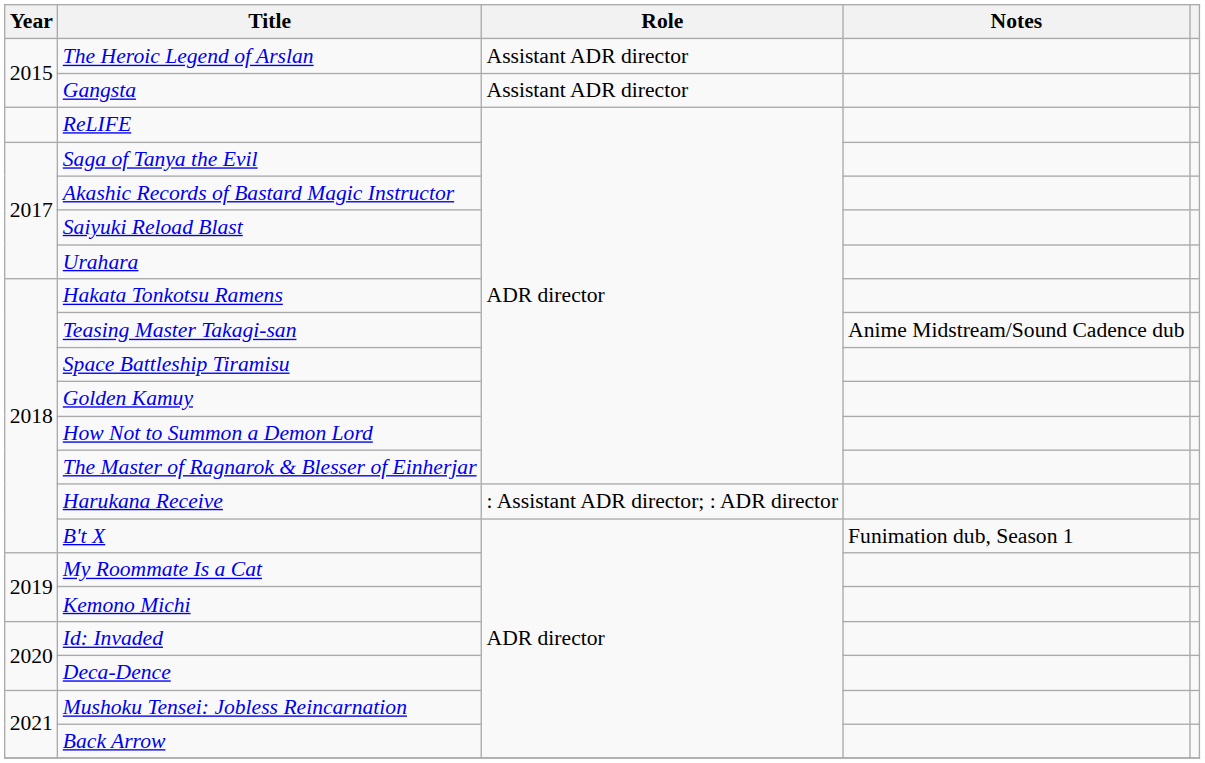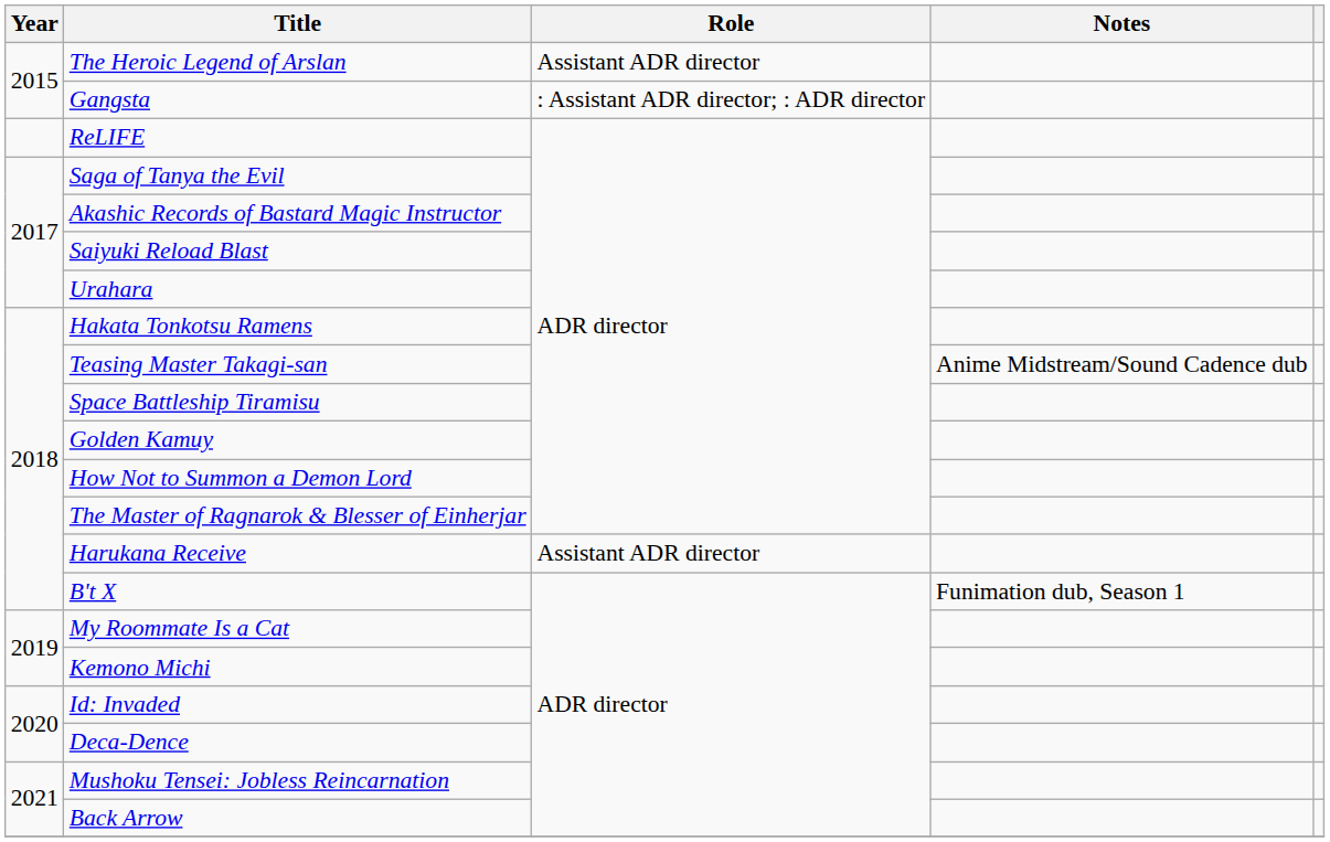 <table class="wikitable sortable plainrowheaders">
 <tr>
 <th>Year</th>
 <th>Title</th>
 <th>Role</th>
 <th class="unsortable">Notes</th>
 <th class="unsortable"></th>
 </tr>
 <tr>
 <td rowspan="2">2015</td>
 <td><em><a href='#'>The Heroic Legend of Arslan</a></em></td>
 <td>Assistant ADR director</td>
 <td></td>
 <td></td>
 </tr>
 <tr>
 <td><em><a href='#'>Gangsta</a></em></td>
-<td>Assistant ADR director</td>
+<td>: Assistant ADR director; : ADR director</td>
 <td></td>
 <td></td>
 </tr>
 <tr>
 <td></td>
 <td><em><a href='#'>ReLIFE</a></em></td>
 <td rowspan="11">ADR director</td>
 <td></td>
 <td></td>
 </tr>
 <tr>
 <td rowspan="4">2017</td>
 <td><em><a href='#'>Saga of Tanya the Evil</a></em></td>
 <td></td>
 <td></td>
 </tr>
 <tr>
 <td><em><a href='#'>Akashic Records of Bastard Magic Instructor</a></em></td>
 <td></td>
 <td></td>
 </tr>
 <tr>
 <td><em><a href='#'>Saiyuki Reload Blast</a></em></td>
 <td></td>
 <td></td>
 </tr>
 <tr>
 <td><em><a href='#'>Urahara</a></em></td>
 <td></td>
 <td></td>
 </tr>
 <tr>
 <td rowspan="8">2018</td>
 <td><em><a href='#'>Hakata Tonkotsu Ramens</a></em></td>
 <td></td>
 <td></td>
 </tr>
 <tr>
 <td><em><a href='#'>Teasing Master Takagi-san</a></em></td>
 <td>Anime Midstream/Sound Cadence dub</td>
 <td></td>
 </tr>
 <tr>
 <td><em><a href='#'>Space Battleship Tiramisu</a></em></td>
 <td></td>
 <td></td>
 </tr>
 <tr>
 <td><em><a href='#'>Golden Kamuy</a></em></td>
 <td></td>
 <td></td>
 </tr>
 <tr>
 <td><em><a href='#'>How Not to Summon a Demon Lord</a></em></td>
 <td></td>
 <td></td>
 </tr>
 <tr>
 <td><em><a href='#'>The Master of Ragnarok & Blesser of Einherjar</a></em></td>
 <td></td>
 <td></td>
 </tr>
 <tr>
 <td><em><a href='#'>Harukana Receive</a></em></td>
-<td>: Assistant ADR director; : ADR director</td>
+<td>Assistant ADR director</td>
 <td></td>
 <td></td>
 </tr>
 <tr>
 <td><em><a href='#'>B't X</a></em></td>
 <td rowspan="7">ADR director</td>
 <td>Funimation dub, Season 1</td>
 <td></td>
 </tr>
 <tr>
 <td rowspan="2">2019</td>
 <td><em><a href='#'>My Roommate Is a Cat</a></em></td>
 <td></td>
 <td></td>
 </tr>
 <tr>
 <td><em><a href='#'>Kemono Michi</a></em></td>
 <td></td>
 <td></td>
 </tr>
 <tr>
 <td rowspan="2">2020</td>
 <td><em><a href='#'>Id: Invaded</a></em></td>
 <td></td>
 <td></td>
 </tr>
 <tr>
 <td><em><a href='#'>Deca-Dence</a></em></td>
 <td></td>
 <td></td>
 </tr>
 <tr>
 <td rowspan="2">2021<br></td>
 <td><em><a href='#'>Mushoku Tensei: Jobless Reincarnation</a></em></td>
 <td></td>
 <td></td>
 </tr>
 <tr>
 <td><em><a href='#'>Back Arrow</a></em></td>
 <td></td>
 <td></td>
 </tr>
 <tr>
 </tr>
 </table>
